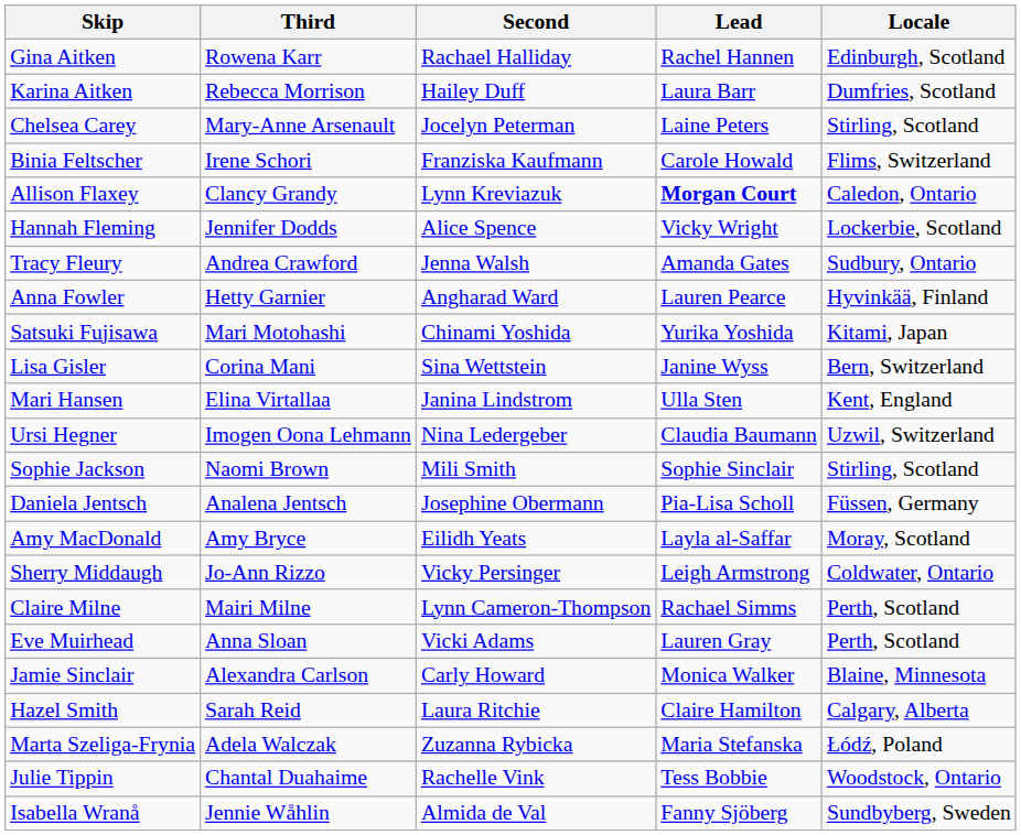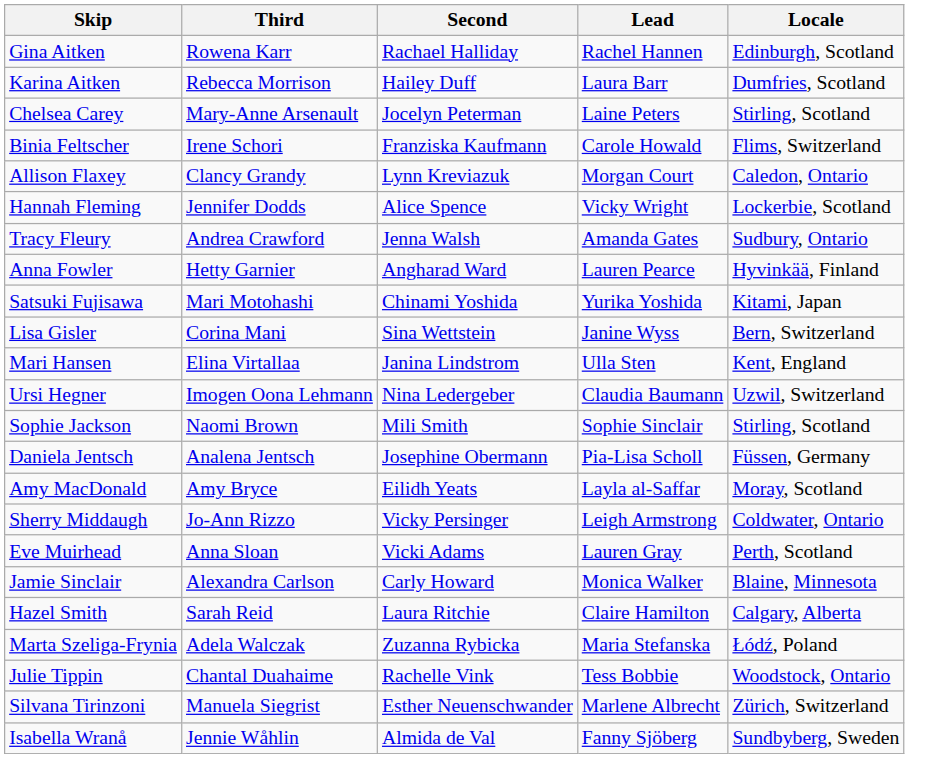 <table class=wikitable>
 <tr>
 <th scope="col">Skip</th>
 <th scope="col">Third</th>
 <th scope="col">Second</th>
 <th scope="col">Lead</th>
 <th scope="col">Locale</th>
 </tr>
 <tr>
 <td><a href='#'>Gina Aitken</a></td>
 <td><a href='#'>Rowena Karr</a></td>
 <td><a href='#'>Rachael Halliday</a></td>
 <td><a href='#'>Rachel Hannen</a></td>
 <td> <a href='#'>Edinburgh</a>, Scotland</td>
 </tr>
 <tr>
 <td><a href='#'>Karina Aitken</a></td>
 <td><a href='#'>Rebecca Morrison</a></td>
 <td><a href='#'>Hailey Duff</a></td>
 <td><a href='#'>Laura Barr</a></td>
 <td> <a href='#'>Dumfries</a>, Scotland</td>
 </tr>
 <tr>
 <td><a href='#'>Chelsea Carey</a></td>
 <td><a href='#'>Mary-Anne Arsenault</a></td>
 <td><a href='#'>Jocelyn Peterman</a></td>
 <td><a href='#'>Laine Peters</a></td>
 <td> <a href='#'>Stirling</a>, Scotland</td>
 </tr>
 <tr>
 <td><a href='#'>Binia Feltscher</a></td>
 <td><a href='#'>Irene Schori</a></td>
 <td><a href='#'>Franziska Kaufmann</a></td>
 <td><a href='#'>Carole Howald</a></td>
 <td> <a href='#'>Flims</a>, Switzerland</td>
 </tr>
 <tr>
 <td><a href='#'>Allison Flaxey</a></td>
 <td><a href='#'>Clancy Grandy</a></td>
 <td><a href='#'>Lynn Kreviazuk</a></td>
-<td><strong><a href='#'>Morgan Court</a></strong></td>
+<td><a href='#'>Morgan Court</a></td>
 <td> <a href='#'>Caledon</a>, <a href='#'>Ontario</a></td>
 </tr>
 <tr>
 <td><a href='#'>Hannah Fleming</a></td>
 <td><a href='#'>Jennifer Dodds</a></td>
 <td><a href='#'>Alice Spence</a></td>
 <td><a href='#'>Vicky Wright</a></td>
 <td> <a href='#'>Lockerbie</a>, Scotland</td>
 </tr>
 <tr>
 <td><a href='#'>Tracy Fleury</a></td>
 <td><a href='#'>Andrea Crawford</a></td>
 <td><a href='#'>Jenna Walsh</a></td>
 <td><a href='#'>Amanda Gates</a></td>
 <td> <a href='#'>Sudbury</a>, <a href='#'>Ontario</a></td>
 </tr>
 <tr>
 <td><a href='#'>Anna Fowler</a></td>
 <td><a href='#'>Hetty Garnier</a></td>
 <td><a href='#'>Angharad Ward</a></td>
 <td><a href='#'>Lauren Pearce</a></td>
 <td> <a href='#'>Hyvinkää</a>, Finland</td>
 </tr>
 <tr>
 <td><a href='#'>Satsuki Fujisawa</a></td>
 <td><a href='#'>Mari Motohashi</a></td>
 <td><a href='#'>Chinami Yoshida</a></td>
 <td><a href='#'>Yurika Yoshida</a></td>
 <td> <a href='#'>Kitami</a>, Japan</td>
 </tr>
 <tr>
 <td><a href='#'>Lisa Gisler</a></td>
 <td><a href='#'>Corina Mani</a></td>
 <td><a href='#'>Sina Wettstein</a></td>
 <td><a href='#'>Janine Wyss</a></td>
 <td> <a href='#'>Bern</a>, Switzerland</td>
 </tr>
 <tr>
 <td><a href='#'>Mari Hansen</a></td>
 <td><a href='#'>Elina Virtallaa</a></td>
 <td><a href='#'>Janina Lindstrom</a></td>
 <td><a href='#'>Ulla Sten</a></td>
 <td> <a href='#'>Kent</a>, England</td>
 </tr>
 <tr>
 <td><a href='#'>Ursi Hegner</a></td>
 <td><a href='#'>Imogen Oona Lehmann</a></td>
 <td><a href='#'>Nina Ledergeber</a></td>
 <td><a href='#'>Claudia Baumann</a></td>
 <td> <a href='#'>Uzwil</a>, Switzerland</td>
 </tr>
 <tr>
 <td><a href='#'>Sophie Jackson</a></td>
 <td><a href='#'>Naomi Brown</a></td>
 <td><a href='#'>Mili Smith</a></td>
 <td><a href='#'>Sophie Sinclair</a></td>
 <td> <a href='#'>Stirling</a>, Scotland</td>
 </tr>
 <tr>
 <td><a href='#'>Daniela Jentsch</a></td>
 <td><a href='#'>Analena Jentsch</a></td>
 <td><a href='#'>Josephine Obermann</a></td>
 <td><a href='#'>Pia-Lisa Scholl</a></td>
 <td> <a href='#'>Füssen</a>, Germany</td>
 </tr>
 <tr>
 <td><a href='#'>Amy MacDonald</a></td>
 <td><a href='#'>Amy Bryce</a></td>
 <td><a href='#'>Eilidh Yeats</a></td>
 <td><a href='#'>Layla al-Saffar</a></td>
 <td> <a href='#'>Moray</a>, Scotland</td>
 </tr>
 <tr>
 <td><a href='#'>Sherry Middaugh</a></td>
 <td><a href='#'>Jo-Ann Rizzo</a></td>
 <td><a href='#'>Vicky Persinger</a></td>
 <td><a href='#'>Leigh Armstrong</a></td>
 <td> <a href='#'>Coldwater</a>, <a href='#'>Ontario</a></td>
 </tr>
 <tr>
-<td><a href='#'>Claire Milne</a></td>
-<td><a href='#'>Mairi Milne</a></td>
-<td><a href='#'>Lynn Cameron-Thompson</a></td>
-<td><a href='#'>Rachael Simms</a></td>
-<td> <a href='#'>Perth</a>, Scotland</td>
-</tr>
-<tr>
 <td><a href='#'>Eve Muirhead</a></td>
 <td><a href='#'>Anna Sloan</a></td>
 <td><a href='#'>Vicki Adams</a></td>
 <td><a href='#'>Lauren Gray</a></td>
 <td> <a href='#'>Perth</a>, Scotland</td>
 </tr>
 <tr>
 <td><a href='#'>Jamie Sinclair</a></td>
 <td><a href='#'>Alexandra Carlson</a></td>
 <td><a href='#'>Carly Howard</a></td>
 <td><a href='#'>Monica Walker</a></td>
 <td> <a href='#'>Blaine</a>, <a href='#'>Minnesota</a></td>
 </tr>
 <tr>
 <td><a href='#'>Hazel Smith</a></td>
 <td><a href='#'>Sarah Reid</a></td>
 <td><a href='#'>Laura Ritchie</a></td>
 <td><a href='#'>Claire Hamilton</a></td>
 <td> <a href='#'>Calgary</a>, <a href='#'>Alberta</a></td>
 </tr>
 <tr>
 <td><a href='#'>Marta Szeliga-Frynia</a></td>
 <td><a href='#'>Adela Walczak</a></td>
 <td><a href='#'>Zuzanna Rybicka</a></td>
 <td><a href='#'>Maria Stefanska</a></td>
 <td> <a href='#'>Łódź</a>, Poland</td>
 </tr>
 <tr>
 <td><a href='#'>Julie Tippin</a></td>
 <td><a href='#'>Chantal Duahaime</a></td>
 <td><a href='#'>Rachelle Vink</a></td>
 <td><a href='#'>Tess Bobbie</a></td>
 <td> <a href='#'>Woodstock</a>, <a href='#'>Ontario</a></td>
 </tr>
 <tr>
+<td><a href='#'>Silvana Tirinzoni</a></td>
+<td><a href='#'>Manuela Siegrist</a></td>
+<td><a href='#'>Esther Neuenschwander</a></td>
+<td><a href='#'>Marlene Albrecht</a></td>
+<td> <a href='#'>Zürich</a>, Switzerland</td>
+</tr>
+<tr>
 <td><a href='#'>Isabella Wranå</a></td>
 <td><a href='#'>Jennie Wåhlin</a></td>
 <td><a href='#'>Almida de Val</a></td>
 <td><a href='#'>Fanny Sjöberg</a></td>
 <td> <a href='#'>Sundbyberg</a>, Sweden</td>
 </tr>
 </table>
